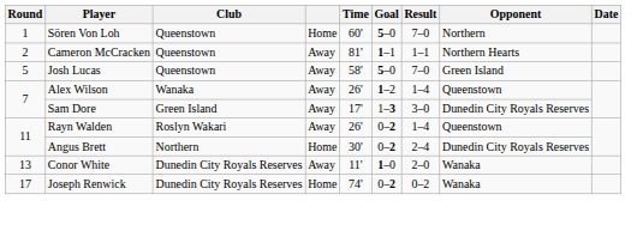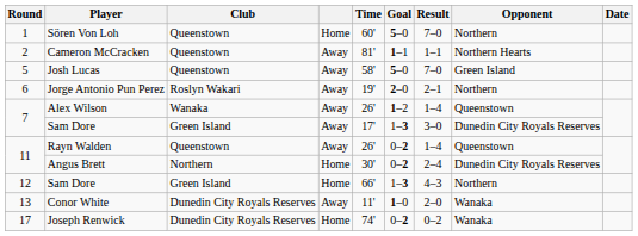 <table class="wikitable">
 <tr>
 <th>Round</th>
 <th>Player</th>
 <th>Club</th>
 <th></th>
 <th>Time</th>
 <th class="unsortable">Goal</th>
 <th class="unsortable">Result</th>
 <th>Opponent</th>
 <th>Date</th>
 </tr>
 <tr>
 <td align=center>1</td>
 <td>Sören Von Loh</td>
 <td>Queenstown</td>
 <td>Home</td>
 <td align=center>60'</td>
 <td align=center><strong>5</strong>–0</td>
 <td align=center>7–0</td>
 <td>Northern</td>
 <td></td>
 </tr>
 <tr>
 <td align=center>2</td>
 <td>Cameron McCracken</td>
 <td>Queenstown</td>
 <td>Away</td>
 <td align=center>81'</td>
 <td align=center><strong>1</strong>–1</td>
 <td align=center>1–1</td>
 <td>Northern Hearts</td>
 <td></td>
 </tr>
 <tr>
 <td align=center>5</td>
 <td>Josh Lucas</td>
 <td>Queenstown</td>
 <td>Away</td>
 <td align=center>58'</td>
 <td align=center><strong>5</strong>–0</td>
 <td align=center>7–0</td>
 <td>Green Island</td>
 <td></td>
 </tr>
 <tr>
+<td align=center>6</td>
+<td>Jorge Antonio Pun Perez</td>
+<td>Roslyn Wakari</td>
+<td>Away</td>
+<td align=center>19'</td>
+<td align=center><strong>2</strong>–0</td>
+<td align=center>2–1</td>
+<td>Northern</td>
+<td></td>
+</tr>
+<tr>
 <td align=center rowspan=2>7</td>
 <td>Alex Wilson</td>
 <td>Wanaka</td>
 <td>Away</td>
 <td align=center>26'</td>
 <td align=center><strong>1</strong>–2</td>
 <td align=center>1–4</td>
 <td>Queenstown</td>
 <td rowspan=2></td>
 </tr>
 <tr>
 <td>Sam Dore</td>
 <td>Green Island</td>
 <td>Away</td>
 <td align=center>17'</td>
 <td align=center>1–<strong>3</strong></td>
 <td align=center>3–0</td>
 <td>Dunedin City Royals Reserves</td>
 </tr>
 <tr>
 <td align=center rowspan=2>11</td>
 <td>Rayn Walden</td>
-<td>Roslyn Wakari</td>
+<td>Queenstown</td>
 <td>Away</td>
 <td align=center>26'</td>
 <td align=center>0–<strong>2</strong></td>
 <td align=center>1–4</td>
 <td>Queenstown</td>
 <td rowspan=2></td>
 </tr>
 <tr>
 <td>Angus Brett</td>
 <td>Northern</td>
 <td>Home</td>
 <td align=center>30'</td>
 <td align=center>0–<strong>2</strong></td>
 <td align=center>2–4</td>
 <td>Dunedin City Royals Reserves</td>
+</tr>
+<tr>
+<td align=center>12</td>
+<td>Sam Dore</td>
+<td>Green Island</td>
+<td>Home</td>
+<td align=center>66'</td>
+<td align=center>1–<strong>3</strong></td>
+<td align=center>4–3</td>
+<td>Northern</td>
+<td></td>
 </tr>
 <tr>
 <td align=center>13</td>
 <td>Conor White</td>
 <td>Dunedin City Royals Reserves</td>
 <td>Away</td>
 <td align=center>11'</td>
 <td align=center><strong>1</strong>–0</td>
 <td align=center>2–0</td>
 <td>Wanaka</td>
 <td></td>
 </tr>
 <tr>
 <td align=center>17</td>
 <td>Joseph Renwick</td>
 <td>Dunedin City Royals Reserves</td>
 <td>Home</td>
 <td align=center>74'</td>
 <td align=center>0–<strong>2</strong></td>
 <td align=center>0–2</td>
 <td>Wanaka</td>
 <td></td>
 </tr>
 </table>
